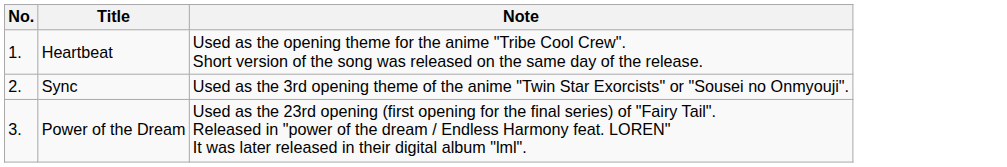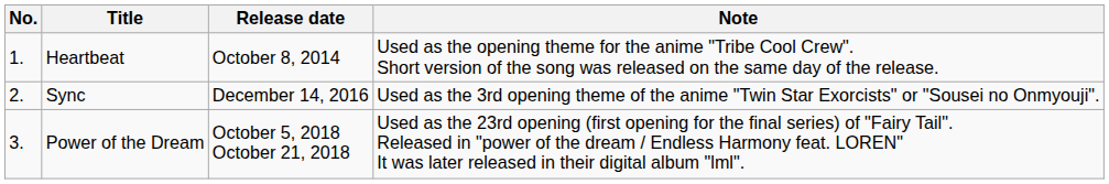 <table class="wikitable">
 <tr>
 <th>No.</th>
 <th>Title</th>
+<th>Release date</th>
 <th>Note</th>
 </tr>
 <tr>
 <td>1.</td>
 <td>Heartbeat</td>
+<td>October 8, 2014</td>
 <td>Used as the opening theme for the anime "Tribe Cool Crew".<br>Short version of the song was released on the same day of the release.</td>
 </tr>
 <tr>
 <td>2.</td>
 <td>Sync</td>
+<td>December 14, 2016</td>
 <td>Used as the 3rd opening theme of the anime "Twin Star Exorcists" or "Sousei no Onmyouji".</td>
 </tr>
 <tr>
 <td>3.</td>
 <td>Power of the Dream</td>
+<td>October 5, 2018<br>October 21, 2018</td>
 <td>Used as the 23rd opening (first opening for the final series) of "Fairy Tail".<br>Released in "power of the dream / Endless Harmony feat. LOREN"<br>It was later released in their digital album "lml".</td>
 </tr>
 </table>
